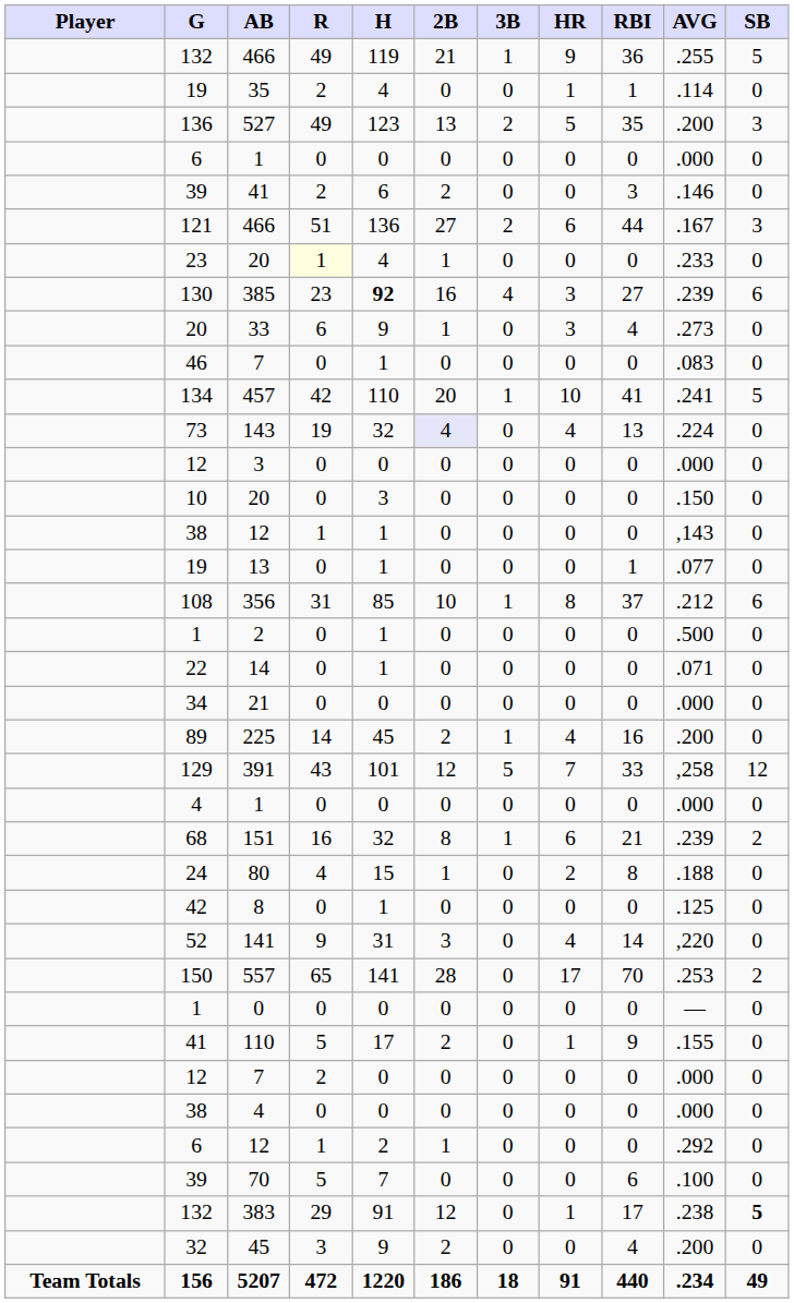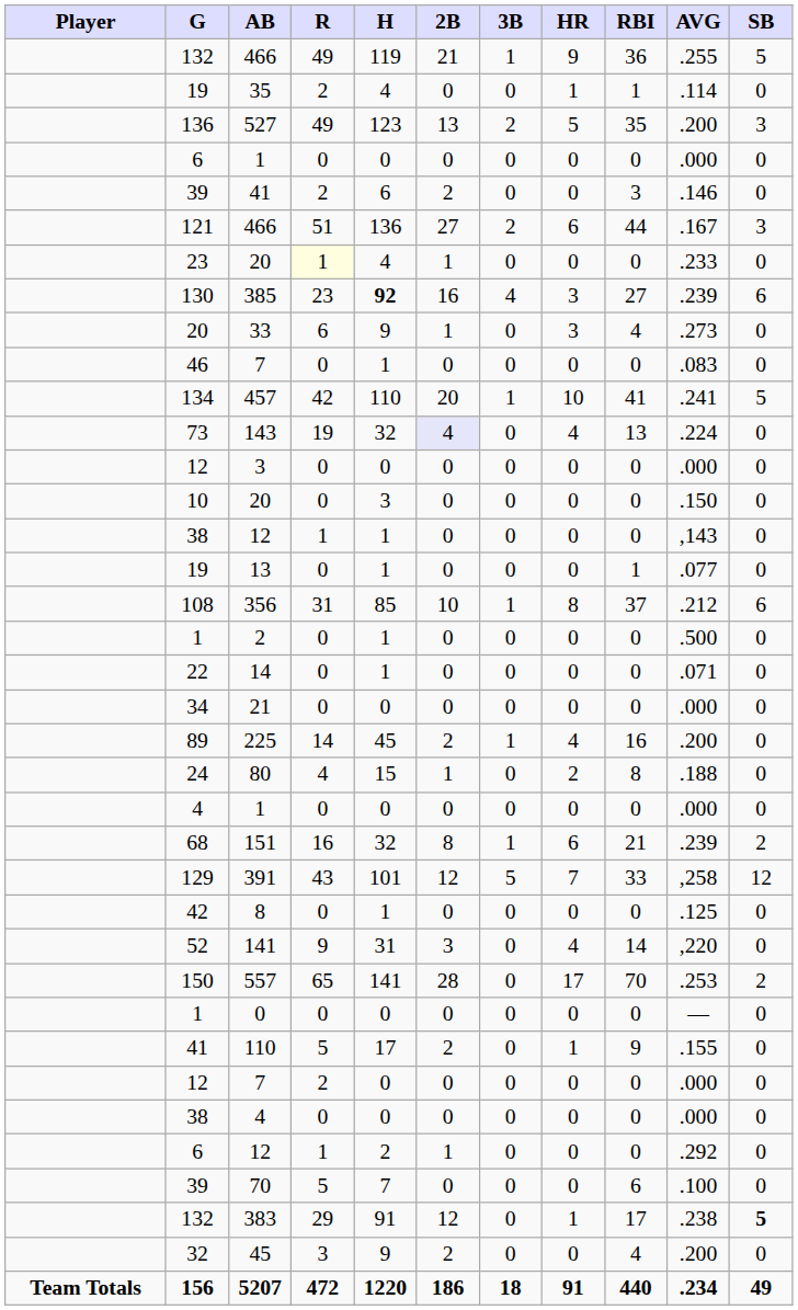 <table class="wikitable" style="text-align:center;">
 <tr>
 <th style="background:#ddf; width:18%;"><strong>Player</strong></th>
 <th style="background:#ddf; width:7%;"><strong>G</strong></th>
 <th style="background:#ddf; width:7%;"><strong>AB</strong></th>
 <th style="background:#ddf; width:7%;"><strong>R</strong></th>
 <th style="background:#ddf; width:7%;"><strong>H</strong></th>
 <th style="background:#ddf; width:7%;"><strong>2B</strong></th>
 <th style="background:#ddf; width:7%;"><strong>3B</strong></th>
 <th style="background:#ddf; width:7%;"><strong>HR</strong></th>
 <th style="background:#ddf; width:7%;"><strong>RBI</strong></th>
 <th style="background:#ddf; width:7%;"><strong>AVG</strong></th>
 <th style="background:#ddf; width:7%;"><strong>SB</strong></th>
 </tr>
 <tr>
 <td align=left></td>
 <td>132</td>
 <td>466</td>
 <td>49</td>
 <td>119</td>
 <td>21</td>
 <td>1</td>
 <td>9</td>
 <td>36</td>
 <td>.255</td>
 <td>5</td>
 </tr>
 <tr>
 <td align=left></td>
 <td>19</td>
 <td>35</td>
 <td>2</td>
 <td>4</td>
 <td>0</td>
 <td>0</td>
 <td>1</td>
 <td>1</td>
 <td>.114</td>
 <td>0</td>
 </tr>
 <tr>
 <td align=left></td>
 <td>136</td>
 <td>527</td>
 <td>49</td>
 <td>123</td>
 <td>13</td>
 <td>2</td>
 <td>5</td>
 <td>35</td>
 <td>.200</td>
 <td>3</td>
 </tr>
 <tr>
 <td align=left></td>
 <td>6</td>
 <td>1</td>
 <td>0</td>
 <td>0</td>
 <td>0</td>
 <td>0</td>
 <td>0</td>
 <td>0</td>
 <td>.000</td>
 <td>0</td>
 </tr>
 <tr>
 <td align=left></td>
 <td>39</td>
 <td>41</td>
 <td>2</td>
 <td>6</td>
 <td>2</td>
 <td>0</td>
 <td>0</td>
 <td>3</td>
 <td>.146</td>
 <td>0</td>
 </tr>
 <tr>
 <td align=left></td>
 <td>121</td>
 <td>466</td>
 <td>51</td>
 <td>136</td>
 <td>27</td>
 <td>2</td>
 <td>6</td>
 <td>44</td>
 <td>.167</td>
 <td>3</td>
 </tr>
 <tr>
 <td align=left></td>
 <td>23</td>
 <td>20</td>
 <td style="background: lightyellow;">1</td>
 <td>4</td>
 <td>1</td>
 <td>0</td>
 <td>0</td>
 <td>0</td>
 <td>.233</td>
 <td>0</td>
 </tr>
 <tr>
 <td align=left></td>
 <td>130</td>
 <td>385</td>
 <td>23</td>
 <td><strong>92</strong></td>
 <td>16</td>
 <td>4</td>
 <td>3</td>
 <td>27</td>
 <td>.239</td>
 <td>6</td>
 </tr>
 <tr>
 <td align=left></td>
 <td>20</td>
 <td>33</td>
 <td>6</td>
 <td>9</td>
 <td>1</td>
 <td>0</td>
 <td>3</td>
 <td>4</td>
 <td>.273</td>
 <td>0</td>
 </tr>
 <tr>
 <td align=left></td>
 <td>46</td>
 <td>7</td>
 <td>0</td>
 <td>1</td>
 <td>0</td>
 <td>0</td>
 <td>0</td>
 <td>0</td>
 <td>.083</td>
 <td>0</td>
 </tr>
 <tr>
 <td align=left></td>
 <td>134</td>
 <td>457</td>
 <td>42</td>
 <td>110</td>
 <td>20</td>
 <td>1</td>
 <td>10</td>
 <td>41</td>
 <td>.241</td>
 <td>5</td>
 </tr>
 <tr>
 <td align=left></td>
 <td>73</td>
 <td>143</td>
 <td>19</td>
 <td>32</td>
 <td style="background: lavender;">4</td>
 <td>0</td>
 <td>4</td>
 <td>13</td>
 <td>.224</td>
 <td>0</td>
 </tr>
 <tr>
 <td align=left></td>
 <td>12</td>
 <td>3</td>
 <td>0</td>
 <td>0</td>
 <td>0</td>
 <td>0</td>
 <td>0</td>
 <td>0</td>
 <td>.000</td>
 <td>0</td>
 </tr>
 <tr>
 <td align=left></td>
 <td>10</td>
 <td>20</td>
 <td>0</td>
 <td>3</td>
 <td>0</td>
 <td>0</td>
 <td>0</td>
 <td>0</td>
 <td>.150</td>
 <td>0</td>
 </tr>
 <tr>
 <td align=left></td>
 <td>38</td>
 <td>12</td>
 <td>1</td>
 <td>1</td>
 <td>0</td>
 <td>0</td>
 <td>0</td>
 <td>0</td>
 <td>,143</td>
 <td>0</td>
 </tr>
 <tr>
 <td align=left></td>
 <td>19</td>
 <td>13</td>
 <td>0</td>
 <td>1</td>
 <td>0</td>
 <td>0</td>
 <td>0</td>
 <td>1</td>
 <td>.077</td>
 <td>0</td>
 </tr>
 <tr>
 <td align=left></td>
 <td>108</td>
 <td>356</td>
 <td>31</td>
 <td>85</td>
 <td>10</td>
 <td>1</td>
 <td>8</td>
 <td>37</td>
 <td>.212</td>
 <td>6</td>
 </tr>
 <tr>
 <td align=left></td>
 <td>1</td>
 <td>2</td>
 <td>0</td>
 <td>1</td>
 <td>0</td>
 <td>0</td>
 <td>0</td>
 <td>0</td>
 <td>.500</td>
 <td>0</td>
 </tr>
 <tr>
 <td align=left></td>
 <td>22</td>
 <td>14</td>
 <td>0</td>
 <td>1</td>
 <td>0</td>
 <td>0</td>
 <td>0</td>
 <td>0</td>
 <td>.071</td>
 <td>0</td>
 </tr>
 <tr>
 <td align=left></td>
 <td>34</td>
 <td>21</td>
 <td>0</td>
 <td>0</td>
 <td>0</td>
 <td>0</td>
 <td>0</td>
 <td>0</td>
 <td>.000</td>
 <td>0</td>
 </tr>
 <tr>
 <td align=left></td>
 <td>89</td>
 <td>225</td>
 <td>14</td>
 <td>45</td>
 <td>2</td>
 <td>1</td>
 <td>4</td>
 <td>16</td>
 <td>.200</td>
 <td>0</td>
 </tr>
 <tr>
 <td align=left></td>
-<td>129</td>
-<td>391</td>
-<td>43</td>
-<td>101</td>
-<td>12</td>
-<td>5</td>
-<td>7</td>
-<td>33</td>
-<td>,258</td>
-<td>12</td>
+<td>24</td>
+<td>80</td>
+<td>4</td>
+<td>15</td>
+<td>1</td>
+<td>0</td>
+<td>2</td>
+<td>8</td>
+<td>.188</td>
+<td>0</td>
 </tr>
 <tr>
 <td align=left></td>
 <td>4</td>
 <td>1</td>
 <td>0</td>
 <td>0</td>
 <td>0</td>
 <td>0</td>
 <td>0</td>
 <td>0</td>
 <td>.000</td>
 <td>0</td>
 </tr>
 <tr>
 <td align=left></td>
 <td>68</td>
 <td>151</td>
 <td>16</td>
 <td>32</td>
 <td>8</td>
 <td>1</td>
 <td>6</td>
 <td>21</td>
 <td>.239</td>
 <td>2</td>
 </tr>
 <tr>
 <td align=left></td>
-<td>24</td>
-<td>80</td>
-<td>4</td>
-<td>15</td>
-<td>1</td>
-<td>0</td>
-<td>2</td>
-<td>8</td>
-<td>.188</td>
-<td>0</td>
+<td>129</td>
+<td>391</td>
+<td>43</td>
+<td>101</td>
+<td>12</td>
+<td>5</td>
+<td>7</td>
+<td>33</td>
+<td>,258</td>
+<td>12</td>
 </tr>
 <tr>
 <td align=left></td>
 <td>42</td>
 <td>8</td>
 <td>0</td>
 <td>1</td>
 <td>0</td>
 <td>0</td>
 <td>0</td>
 <td>0</td>
 <td>.125</td>
 <td>0</td>
 </tr>
 <tr>
 <td align=left></td>
 <td>52</td>
 <td>141</td>
 <td>9</td>
 <td>31</td>
 <td>3</td>
 <td>0</td>
 <td>4</td>
 <td>14</td>
 <td>,220</td>
 <td>0</td>
 </tr>
 <tr>
 <td align=left></td>
 <td>150</td>
 <td>557</td>
 <td>65</td>
 <td>141</td>
 <td>28</td>
 <td>0</td>
 <td>17</td>
 <td>70</td>
 <td>.253</td>
 <td>2</td>
 </tr>
 <tr>
 <td align=left></td>
 <td>1</td>
 <td>0</td>
 <td>0</td>
 <td>0</td>
 <td>0</td>
 <td>0</td>
 <td>0</td>
 <td>0</td>
 <td>—</td>
 <td>0</td>
 </tr>
 <tr>
 <td align=left></td>
 <td>41</td>
 <td>110</td>
 <td>5</td>
 <td>17</td>
 <td>2</td>
 <td>0</td>
 <td>1</td>
 <td>9</td>
 <td>.155</td>
 <td>0</td>
 </tr>
 <tr>
 <td align=left></td>
 <td>12</td>
 <td>7</td>
 <td>2</td>
 <td>0</td>
 <td>0</td>
 <td>0</td>
 <td>0</td>
 <td>0</td>
 <td>.000</td>
 <td>0</td>
 </tr>
 <tr>
 <td align=left></td>
 <td>38</td>
 <td>4</td>
 <td>0</td>
 <td>0</td>
 <td>0</td>
 <td>0</td>
 <td>0</td>
 <td>0</td>
 <td>.000</td>
 <td>0</td>
 </tr>
 <tr>
 <td align=left></td>
 <td>6</td>
 <td>12</td>
 <td>1</td>
 <td>2</td>
 <td>1</td>
 <td>0</td>
 <td>0</td>
 <td>0</td>
 <td>.292</td>
 <td>0</td>
 </tr>
 <tr>
 <td align=left></td>
 <td>39</td>
 <td>70</td>
 <td>5</td>
 <td>7</td>
 <td>0</td>
 <td>0</td>
 <td>0</td>
 <td>6</td>
 <td>.100</td>
 <td>0</td>
 </tr>
 <tr>
 <td align=left></td>
 <td>132</td>
 <td>383</td>
 <td>29</td>
 <td>91</td>
 <td>12</td>
 <td>0</td>
 <td>1</td>
 <td>17</td>
 <td>.238</td>
 <td><strong>5</strong></td>
 </tr>
 <tr>
 <td align=left></td>
 <td>32</td>
 <td>45</td>
 <td>3</td>
 <td>9</td>
 <td>2</td>
 <td>0</td>
 <td>0</td>
 <td>4</td>
 <td>.200</td>
 <td>0</td>
 </tr>
 <tr class="sortbottom">
 <td><strong>Team Totals</strong></td>
 <td><strong>156</strong></td>
 <td><strong>5207</strong></td>
 <td><strong>472</strong></td>
 <td><strong>1220</strong></td>
 <td><strong>186</strong></td>
 <td><strong>18</strong></td>
 <td><strong>91</strong></td>
 <td><strong>440</strong></td>
 <td><strong>.234</strong></td>
 <td><strong>49</strong></td>
 </tr>
 </table>
